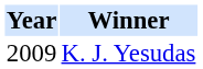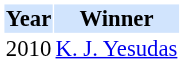 <table cellspacing="1" cellpadding="1" border="0">
 <tr bgcolor="#d1e4fd">
 <th>Year</th>
 <th>Winner</th>
 </tr>
 <tr>
-<td>2009</td>
+<td>2010</td>
 <td><a href='#'>K. J. Yesudas</a></td>
 </tr>
 </table>
